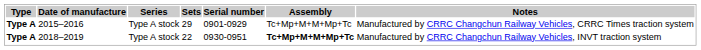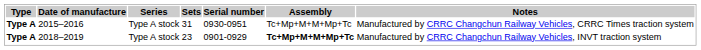 <table border=0 style="border: 1px solid #999; background-color:white; text-align:left;font-size:90%">
 <tr align="center" bgcolor=#cccccc>
 <th>Type</th>
 <th>Date of manufacture</th>
 <th>Series</th>
 <th>Sets</th>
 <th>Serial number</th>
 <th>Assembly</th>
 <th>Notes</th>
 </tr>
 <tr>
 <td><strong>Type A</strong></td>
 <td>2015–2016</td>
 <td>Type A stock</td>
-<td>29</td>
-<td>0901-0929</td>
+<td>31</td>
+<td>0930-0951</td>
 <td>Tc+Mp+M+M+Mp+Tc</td>
 <td>Manufactured by <a href='#'>CRRC Changchun Railway Vehicles</a>, CRRC Times traction system</td>
 </tr>
 <tr>
 <td><strong>Type A</strong></td>
 <td>2018–2019</td>
 <td>Type A stock</td>
-<td>22</td>
-<td>0930-0951</td>
+<td>23</td>
+<td>0901-0929</td>
 <td><strong>Tc+Mp+M+M+Mp+Tc</strong></td>
 <td>Manufactured by <a href='#'>CRRC Changchun Railway Vehicles</a>, INVT traction system</td>
 </tr>
 <tr>
 </tr>
 </table>
